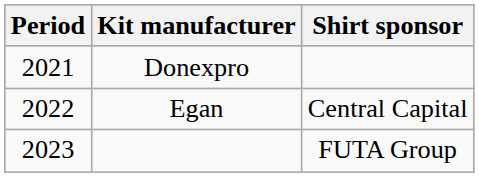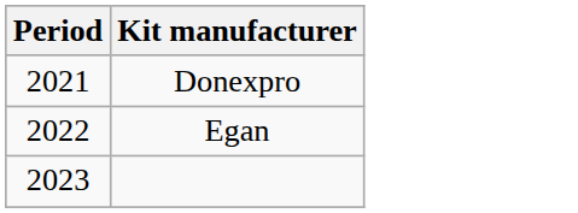 <table class="wikitable" style="text-align: center">
 <tr>
 <th>Period</th>
 <th>Kit manufacturer</th>
-<th>Shirt sponsor</th>
 </tr>
 <tr>
 <td>2021</td>
 <td>Donexpro</td>
-<td></td>
 </tr>
 <tr>
 <td>2022</td>
 <td>Egan</td>
-<td>Central Capital</td>
 </tr>
 <tr>
 <td>2023</td>
 <td></td>
-<td>FUTA Group</td>
 </tr>
 </table>
